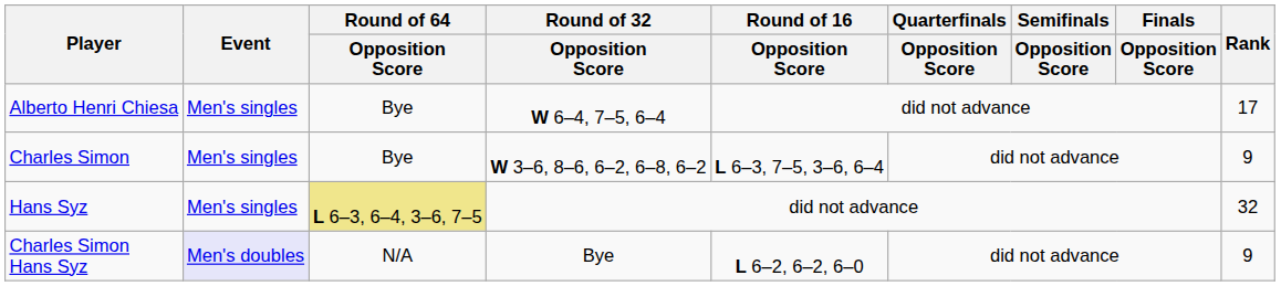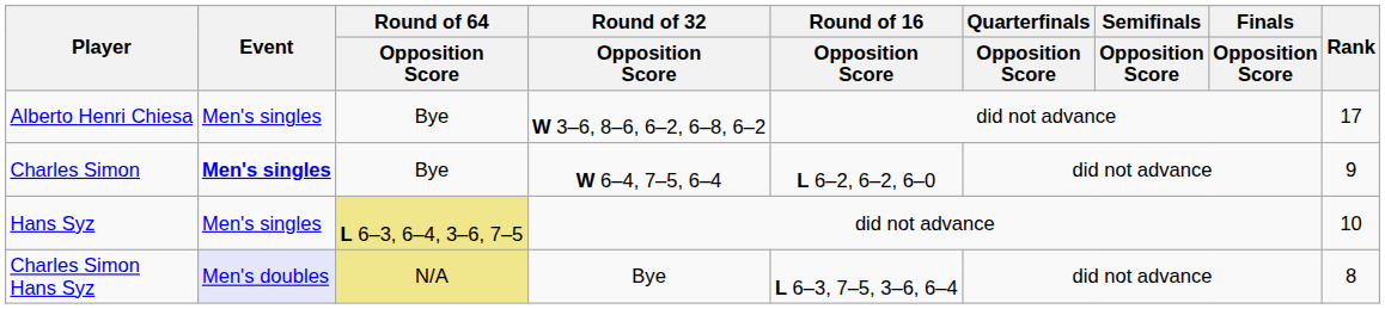 <table class=wikitable style="font-size:90%">
 <tr>
 <th rowspan="2">Player</th>
 <th rowspan="2">Event</th>
 <th>Round of 64</th>
 <th>Round of 32</th>
 <th>Round of 16</th>
 <th>Quarterfinals</th>
 <th>Semifinals</th>
 <th>Finals</th>
 <th rowspan=2>Rank</th>
 </tr>
 <tr>
 <th>Opposition<br>Score</th>
 <th>Opposition<br>Score</th>
 <th>Opposition<br>Score</th>
 <th>Opposition<br>Score</th>
 <th>Opposition<br>Score</th>
 <th>Opposition<br>Score</th>
 </tr>
 <tr>
 <td><a href='#'>Alberto Henri Chiesa</a></td>
 <td><a href='#'>Men's singles</a></td>
 <td align=center>Bye</td>
-<td align=center> <br> <strong>W</strong> 6–4, 7–5, 6–4</td>
+<td align=center> <br> <strong>W</strong> 3–6, 8–6, 6–2, 6–8, 6–2</td>
 <td align=center colspan=4>did not advance</td>
 <td align=center>17</td>
 </tr>
 <tr>
 <td><a href='#'>Charles Simon</a></td>
-<td><a href='#'>Men's singles</a></td>
+<td><strong><a href='#'>Men's singles</a></strong></td>
 <td align=center>Bye</td>
-<td align=center> <br> <strong>W</strong> 3–6, 8–6, 6–2, 6–8, 6–2</td>
-<td align=center> <br> <strong>L</strong> 6–3, 7–5, 3–6, 6–4</td>
+<td align=center> <br> <strong>W</strong> 6–4, 7–5, 6–4</td>
+<td align=center> <br> <strong>L</strong> 6–2, 6–2, 6–0</td>
 <td align=center colspan=3>did not advance</td>
 <td align=center>9</td>
 </tr>
 <tr>
 <td><a href='#'>Hans Syz</a></td>
 <td><a href='#'>Men's singles</a></td>
 <td align=center style="background: khaki;"> <br> <strong>L</strong> 6–3, 6–4, 3–6, 7–5</td>
 <td align=center colspan=5>did not advance</td>
-<td align=center>32</td>
+<td align=center>10</td>
 </tr>
 <tr>
 <td><a href='#'>Charles Simon</a> <br> <a href='#'>Hans Syz</a></td>
 <td style="background: lavender;"><a href='#'>Men's doubles</a></td>
-<td align=center>N/A</td>
+<td align=center style="background: khaki;">N/A</td>
 <td align=center>Bye</td>
-<td align=center> <br> <strong>L</strong> 6–2, 6–2, 6–0</td>
+<td align=center> <br> <strong>L</strong> 6–3, 7–5, 3–6, 6–4</td>
 <td align=center colspan=3>did not advance</td>
-<td align=center>9</td>
+<td align=center>8</td>
 </tr>
 </table>
